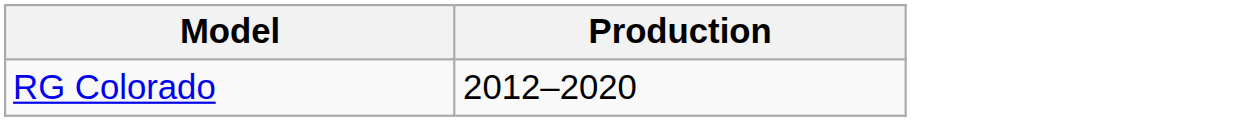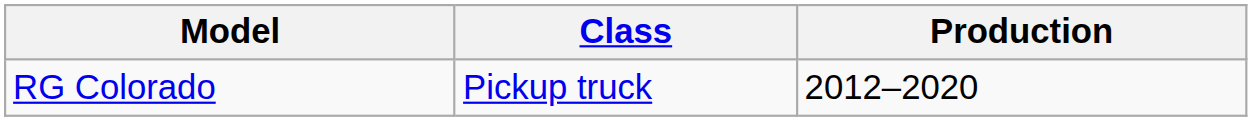 <table class="wikitable">
 <tr>
 <th style="width:200px;">Model</th>
+<th style="width:150px;"><a href='#'>Class</a></th>
 <th style="width:200px;">Production</th>
 </tr>
 <tr>
 <td valign="top"><a href='#'>RG Colorado</a></td>
+<td valign="top"><a href='#'>Pickup truck</a></td>
 <td valign="top">2012–2020</td>
 </tr>
 </table>
